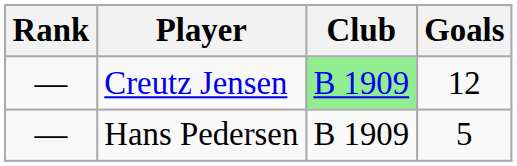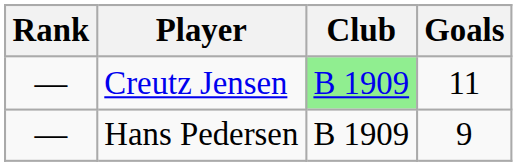 <table class="wikitable" style="text-align:center">
 <tr>
 <th>Rank</th>
 <th>Player</th>
 <th>Club</th>
 <th>Goals</th>
 </tr>
 <tr>
 <td>—</td>
 <td align="left"> <a href='#'>Creutz Jensen</a></td>
 <td align="left" style="background: lightgreen;"><a href='#'>B 1909</a></td>
-<td>12</td>
+<td>11</td>
 </tr>
 <tr>
 <td>—</td>
 <td align="left"> Hans Pedersen</td>
 <td align="left">B 1909</td>
-<td>5</td>
+<td>9</td>
 </tr>
 </table>
